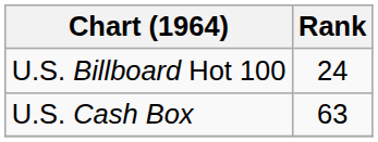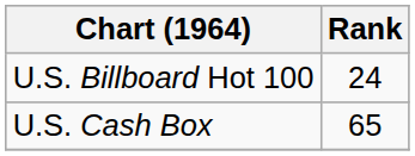 <table class="wikitable">
 <tr>
 <th>Chart (1964)</th>
 <th style="text-align:center;">Rank</th>
 </tr>
 <tr>
 <td>U.S. <em>Billboard</em> Hot 100</td>
 <td style="text-align:center;">24</td>
 </tr>
 <tr>
 <td>U.S. <em>Cash Box</em> </td>
-<td style="text-align:center;">63</td>
+<td style="text-align:center;">65</td>
 </tr>
 <tr>
 </tr>
 </table>
